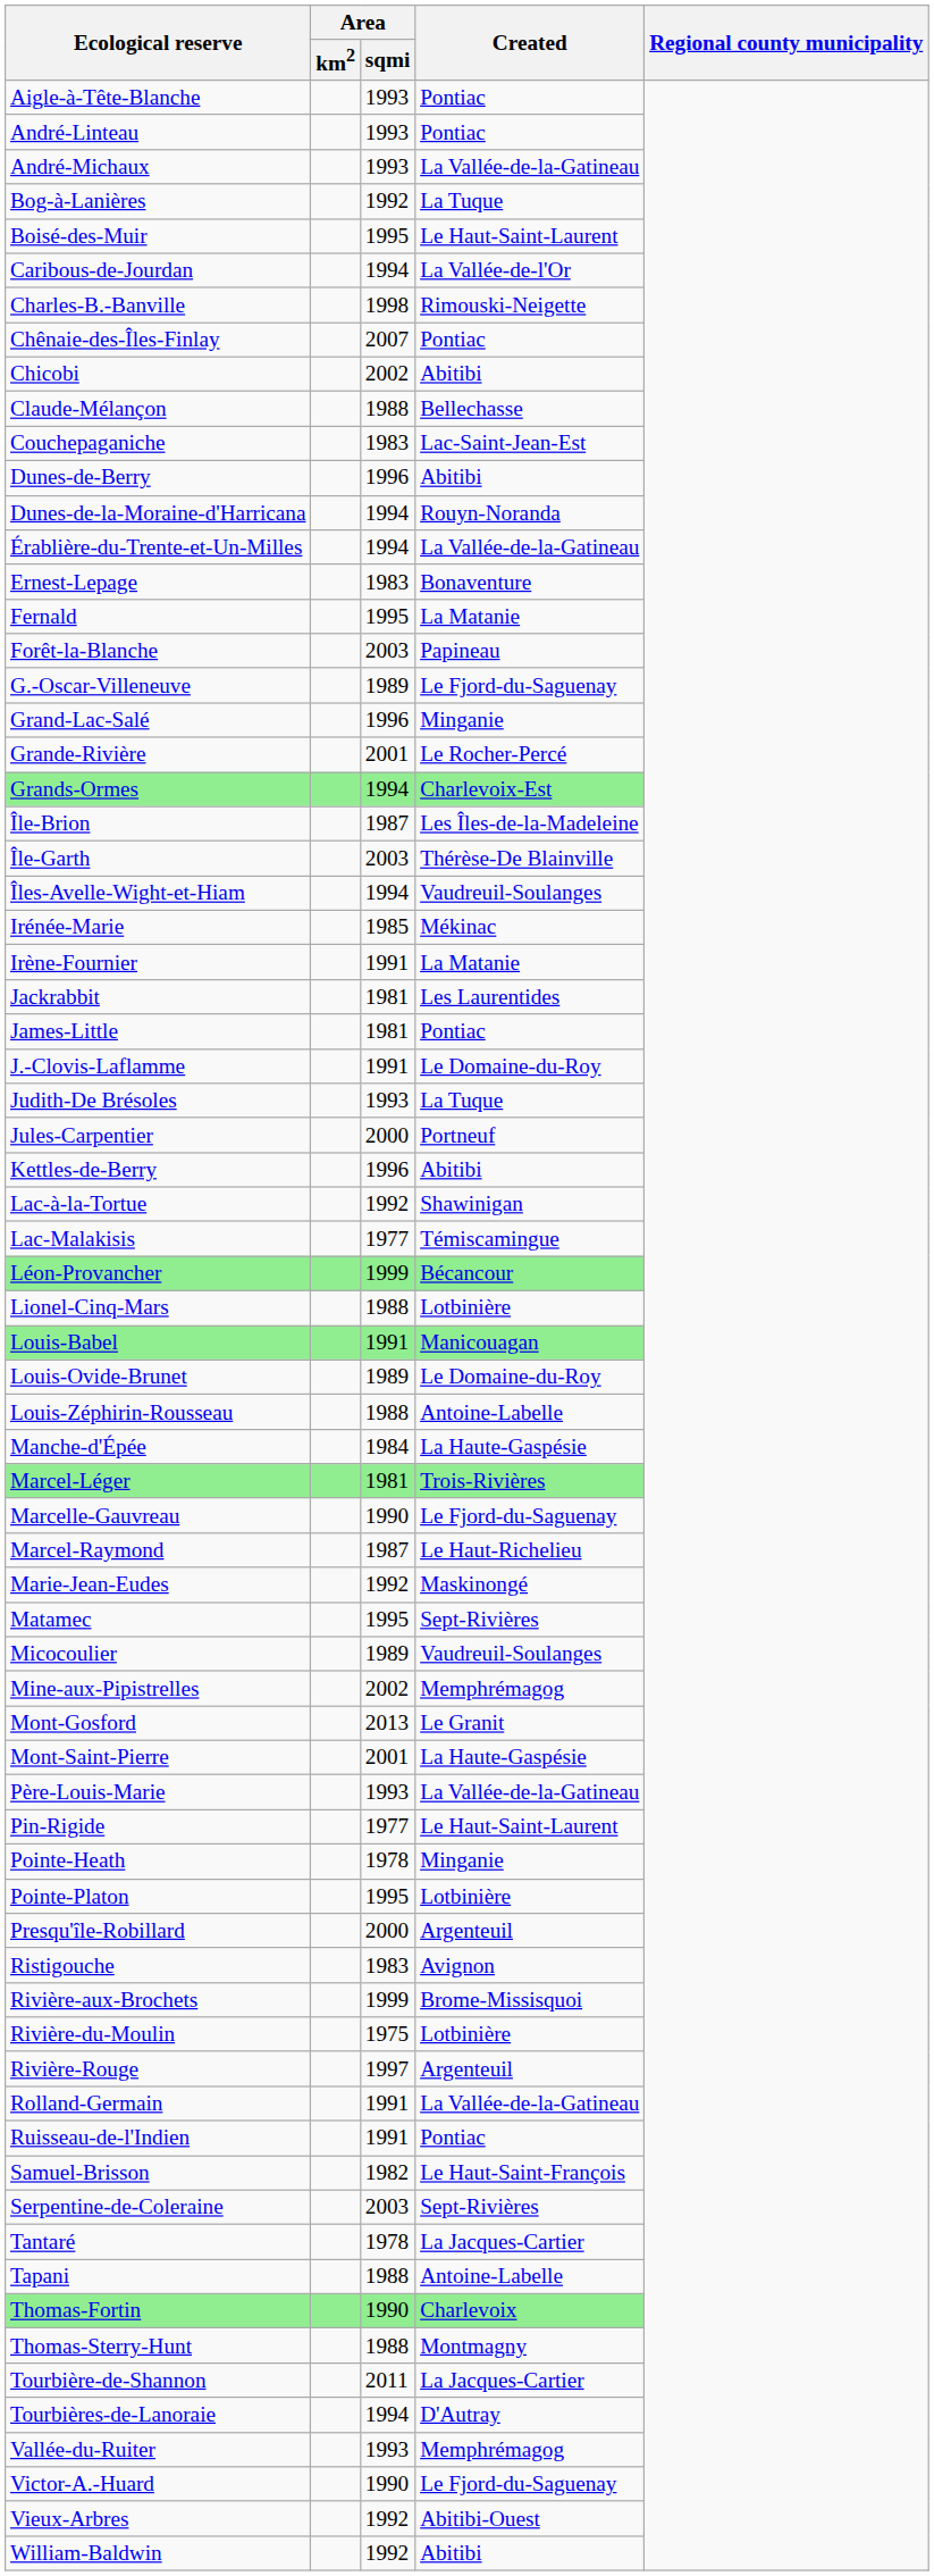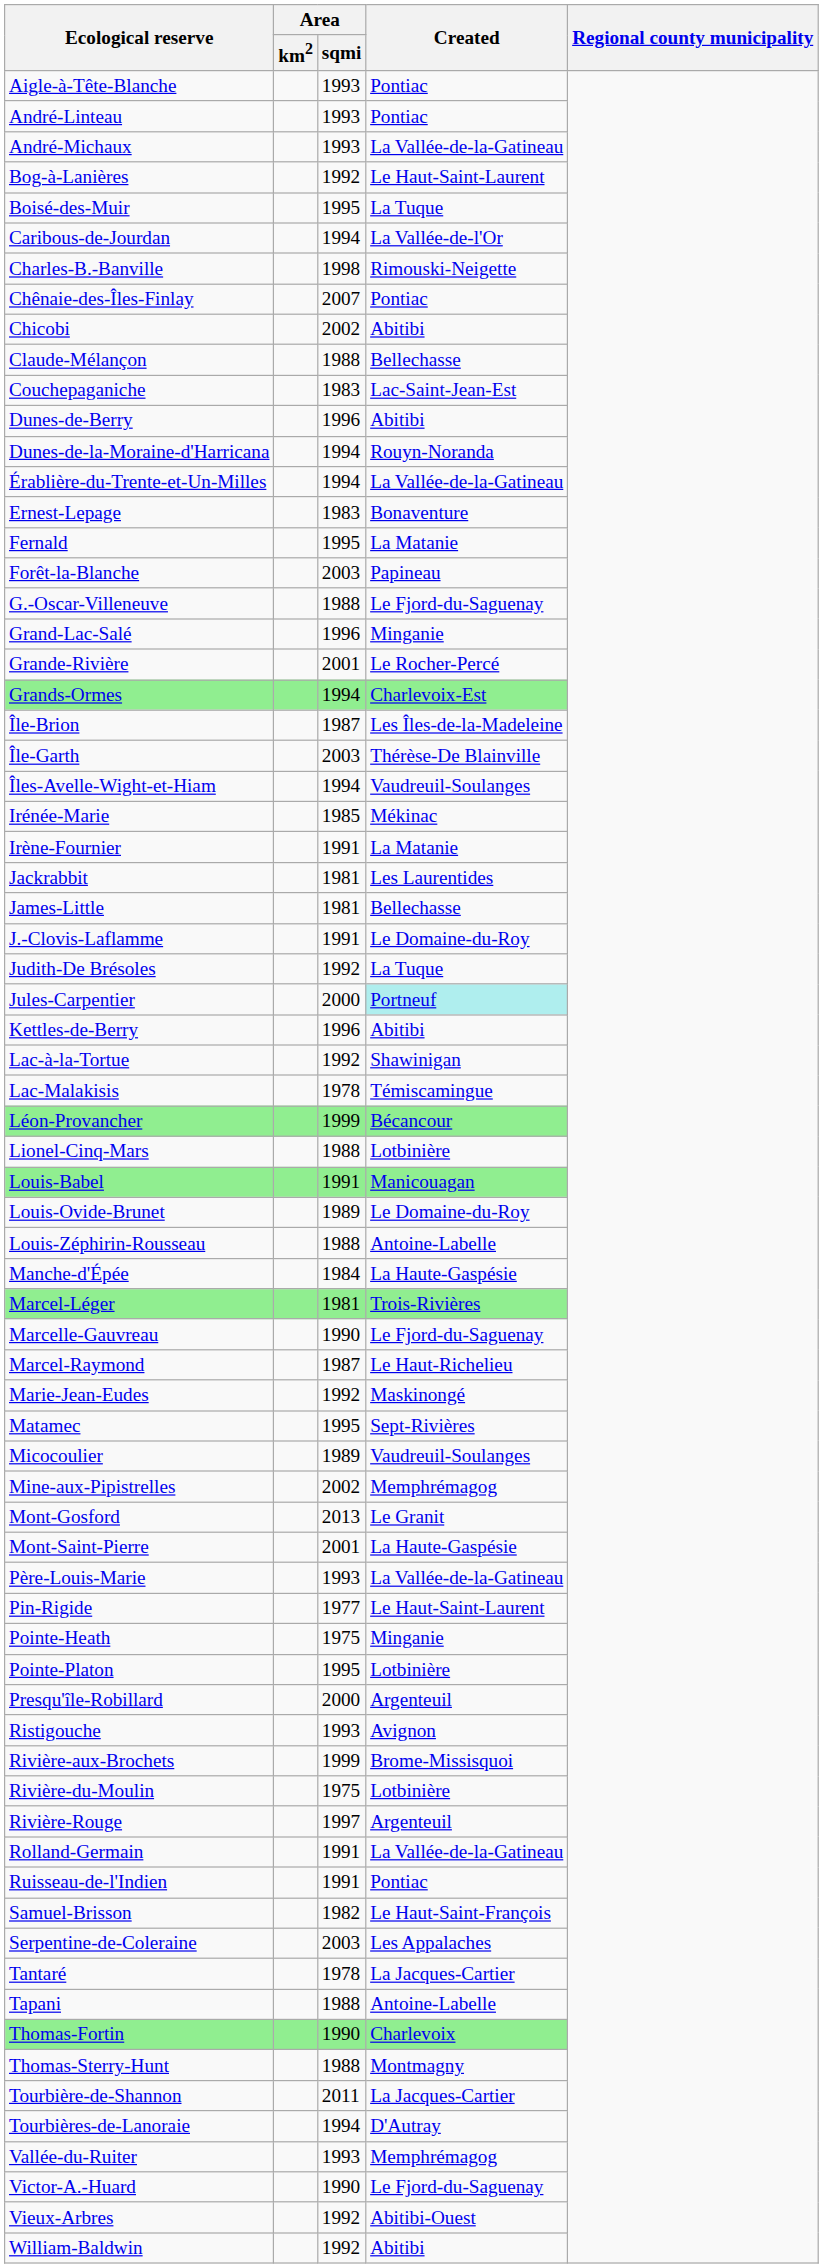 <table class="wikitable sortable">
 <tr>
 <th rowspan=2>Ecological reserve</th>
 <th colspan=2>Area</th>
 <th rowspan=2>Created</th>
 <th rowspan=2><a href='#'>Regional county municipality</a></th>
 </tr>
 <tr>
 <th>km<sup>2</sup></th>
 <th>sqmi</th>
 </tr>
 <tr>
 <td><a href='#'>Aigle-à-Tête-Blanche</a></td>
 <td></td>
 <td>1993</td>
 <td><a href='#'>Pontiac</a></td>
 </tr>
 <tr>
 <td><a href='#'>André-Linteau</a></td>
 <td></td>
 <td>1993</td>
 <td><a href='#'>Pontiac</a></td>
 </tr>
 <tr>
 <td><a href='#'>André-Michaux</a></td>
 <td></td>
 <td>1993</td>
 <td><a href='#'>La Vallée-de-la-Gatineau</a></td>
 </tr>
 <tr>
 <td><a href='#'>Bog-à-Lanières</a></td>
 <td></td>
 <td>1992</td>
-<td><a href='#'>La Tuque</a></td>
+<td><a href='#'>Le Haut-Saint-Laurent</a></td>
 </tr>
 <tr>
 <td><a href='#'>Boisé-des-Muir</a></td>
 <td></td>
 <td>1995</td>
-<td><a href='#'>Le Haut-Saint-Laurent</a></td>
+<td><a href='#'>La Tuque</a></td>
 </tr>
 <tr>
 <td><a href='#'>Caribous-de-Jourdan</a></td>
 <td></td>
 <td>1994</td>
 <td><a href='#'>La Vallée-de-l'Or</a></td>
 </tr>
 <tr>
 <td><a href='#'>Charles-B.-Banville</a></td>
 <td></td>
 <td>1998</td>
 <td><a href='#'>Rimouski-Neigette</a></td>
 </tr>
 <tr>
 <td><a href='#'>Chênaie-des-Îles-Finlay</a></td>
 <td></td>
 <td>2007</td>
 <td><a href='#'>Pontiac</a></td>
 </tr>
 <tr>
 <td><a href='#'>Chicobi</a></td>
 <td></td>
 <td>2002</td>
 <td><a href='#'>Abitibi</a></td>
 </tr>
 <tr>
 <td><a href='#'>Claude-Mélançon</a></td>
 <td></td>
 <td>1988</td>
 <td><a href='#'>Bellechasse</a></td>
 </tr>
 <tr>
 <td><a href='#'>Couchepaganiche</a></td>
 <td></td>
 <td>1983</td>
 <td><a href='#'>Lac-Saint-Jean-Est</a></td>
 </tr>
 <tr>
 <td><a href='#'>Dunes-de-Berry</a></td>
 <td></td>
 <td>1996</td>
 <td><a href='#'>Abitibi</a></td>
 </tr>
 <tr>
 <td><a href='#'>Dunes-de-la-Moraine-d'Harricana</a></td>
 <td></td>
 <td>1994</td>
 <td><a href='#'>Rouyn-Noranda</a></td>
 </tr>
 <tr>
 <td><a href='#'>Érablière-du-Trente-et-Un-Milles</a></td>
 <td></td>
 <td>1994</td>
 <td><a href='#'>La Vallée-de-la-Gatineau</a></td>
 </tr>
 <tr>
 <td><a href='#'>Ernest-Lepage</a></td>
 <td></td>
 <td>1983</td>
 <td><a href='#'>Bonaventure</a></td>
 </tr>
 <tr>
 <td><a href='#'>Fernald</a></td>
 <td></td>
 <td>1995</td>
 <td><a href='#'>La Matanie</a></td>
 </tr>
 <tr>
 <td><a href='#'>Forêt-la-Blanche</a></td>
 <td></td>
 <td>2003</td>
 <td><a href='#'>Papineau</a></td>
 </tr>
 <tr>
 <td><a href='#'>G.-Oscar-Villeneuve</a></td>
 <td></td>
-<td>1989</td>
+<td>1988</td>
 <td><a href='#'>Le Fjord-du-Saguenay</a></td>
 </tr>
 <tr>
 <td><a href='#'>Grand-Lac-Salé</a></td>
 <td></td>
 <td>1996</td>
 <td><a href='#'>Minganie</a></td>
 </tr>
 <tr>
 <td><a href='#'>Grande-Rivière</a></td>
 <td></td>
 <td>2001</td>
 <td><a href='#'>Le Rocher-Percé</a></td>
 </tr>
 <tr bgcolor=lightgreen>
 <td><a href='#'>Grands-Ormes</a></td>
 <td></td>
 <td>1994</td>
 <td><a href='#'>Charlevoix-Est</a></td>
 </tr>
 <tr>
 <td><a href='#'>Île-Brion</a></td>
 <td></td>
 <td>1987</td>
 <td><a href='#'>Les Îles-de-la-Madeleine</a></td>
 </tr>
 <tr>
 <td><a href='#'>Île-Garth</a></td>
 <td></td>
 <td>2003</td>
 <td><a href='#'>Thérèse-De Blainville</a></td>
 </tr>
 <tr>
 <td><a href='#'>Îles-Avelle-Wight-et-Hiam</a></td>
 <td></td>
 <td>1994</td>
 <td><a href='#'>Vaudreuil-Soulanges</a></td>
 </tr>
 <tr>
 <td><a href='#'>Irénée-Marie</a></td>
 <td></td>
 <td>1985</td>
 <td><a href='#'>Mékinac</a></td>
 </tr>
 <tr>
 <td><a href='#'>Irène-Fournier</a></td>
 <td></td>
 <td>1991</td>
 <td><a href='#'>La Matanie</a></td>
 </tr>
 <tr>
 <td><a href='#'>Jackrabbit</a></td>
 <td></td>
 <td>1981</td>
 <td><a href='#'>Les Laurentides</a></td>
 </tr>
 <tr>
 <td><a href='#'>James-Little</a></td>
 <td></td>
 <td>1981</td>
-<td><a href='#'>Pontiac</a></td>
+<td><a href='#'>Bellechasse</a></td>
 </tr>
 <tr>
 <td><a href='#'>J.-Clovis-Laflamme</a></td>
 <td></td>
 <td>1991</td>
 <td><a href='#'>Le Domaine-du-Roy</a></td>
 </tr>
 <tr>
 <td><a href='#'>Judith-De Brésoles</a></td>
 <td></td>
-<td>1993</td>
+<td>1992</td>
 <td><a href='#'>La Tuque</a></td>
 </tr>
 <tr>
 <td><a href='#'>Jules-Carpentier</a></td>
 <td></td>
 <td>2000</td>
-<td><a href='#'>Portneuf</a></td>
+<td style="background: paleturquoise;"><a href='#'>Portneuf</a></td>
 </tr>
 <tr>
 <td><a href='#'>Kettles-de-Berry</a></td>
 <td></td>
 <td>1996</td>
 <td><a href='#'>Abitibi</a></td>
 </tr>
 <tr>
 <td><a href='#'>Lac-à-la-Tortue</a></td>
 <td></td>
 <td>1992</td>
 <td><a href='#'>Shawinigan</a></td>
 </tr>
 <tr>
 <td><a href='#'>Lac-Malakisis</a></td>
 <td></td>
-<td>1977</td>
+<td>1978</td>
 <td><a href='#'>Témiscamingue</a></td>
 </tr>
 <tr bgcolor=lightgreen>
 <td><a href='#'>Léon-Provancher</a></td>
 <td></td>
 <td>1999</td>
 <td><a href='#'>Bécancour</a></td>
 </tr>
 <tr>
 <td><a href='#'>Lionel-Cinq-Mars</a></td>
 <td></td>
 <td>1988</td>
 <td><a href='#'>Lotbinière</a></td>
 </tr>
 <tr bgcolor=lightgreen>
 <td><a href='#'>Louis-Babel</a></td>
 <td></td>
 <td>1991</td>
 <td><a href='#'>Manicouagan</a></td>
 </tr>
 <tr>
 <td><a href='#'>Louis-Ovide-Brunet</a></td>
 <td></td>
 <td>1989</td>
 <td><a href='#'>Le Domaine-du-Roy</a></td>
 </tr>
 <tr>
 <td><a href='#'>Louis-Zéphirin-Rousseau</a></td>
 <td></td>
 <td>1988</td>
 <td><a href='#'>Antoine-Labelle</a></td>
 </tr>
 <tr>
 <td><a href='#'>Manche-d'Épée</a></td>
 <td></td>
 <td>1984</td>
 <td><a href='#'>La Haute-Gaspésie</a></td>
 </tr>
 <tr bgcolor=lightgreen>
 <td><a href='#'>Marcel-Léger</a></td>
 <td></td>
 <td>1981</td>
 <td><a href='#'>Trois-Rivières</a></td>
 </tr>
 <tr>
 <td><a href='#'>Marcelle-Gauvreau</a></td>
 <td></td>
 <td>1990</td>
 <td><a href='#'>Le Fjord-du-Saguenay</a></td>
 </tr>
 <tr>
 <td><a href='#'>Marcel-Raymond</a></td>
 <td></td>
 <td>1987</td>
 <td><a href='#'>Le Haut-Richelieu</a></td>
 </tr>
 <tr>
 <td><a href='#'>Marie-Jean-Eudes</a></td>
 <td></td>
 <td>1992</td>
 <td><a href='#'>Maskinongé</a></td>
 </tr>
 <tr>
 <td><a href='#'>Matamec</a></td>
 <td></td>
 <td>1995</td>
 <td><a href='#'>Sept-Rivières</a></td>
 </tr>
 <tr>
 <td><a href='#'>Micocoulier</a></td>
 <td></td>
 <td>1989</td>
 <td><a href='#'>Vaudreuil-Soulanges</a></td>
 </tr>
 <tr>
 <td><a href='#'>Mine-aux-Pipistrelles</a></td>
 <td></td>
 <td>2002</td>
 <td><a href='#'>Memphrémagog</a></td>
 </tr>
 <tr>
 <td><a href='#'>Mont-Gosford</a></td>
 <td></td>
 <td>2013</td>
 <td><a href='#'>Le Granit</a></td>
 </tr>
 <tr>
 <td><a href='#'>Mont-Saint-Pierre</a></td>
 <td></td>
 <td>2001</td>
 <td><a href='#'>La Haute-Gaspésie</a></td>
 </tr>
 <tr>
 <td><a href='#'>Père-Louis-Marie</a></td>
 <td></td>
 <td>1993</td>
 <td><a href='#'>La Vallée-de-la-Gatineau</a></td>
 </tr>
 <tr>
 <td><a href='#'>Pin-Rigide</a></td>
 <td></td>
 <td>1977</td>
 <td><a href='#'>Le Haut-Saint-Laurent</a></td>
 </tr>
 <tr>
 <td><a href='#'>Pointe-Heath</a></td>
 <td></td>
-<td>1978</td>
+<td>1975</td>
 <td><a href='#'>Minganie</a></td>
 </tr>
 <tr>
 <td><a href='#'>Pointe-Platon</a></td>
 <td></td>
 <td>1995</td>
 <td><a href='#'>Lotbinière</a></td>
 </tr>
 <tr>
 <td><a href='#'>Presqu'île-Robillard</a></td>
 <td></td>
 <td>2000</td>
 <td><a href='#'>Argenteuil</a></td>
 </tr>
 <tr>
 <td><a href='#'>Ristigouche</a></td>
 <td></td>
-<td>1983</td>
+<td>1993</td>
 <td><a href='#'>Avignon</a></td>
 </tr>
 <tr>
 <td><a href='#'>Rivière-aux-Brochets</a></td>
 <td></td>
 <td>1999</td>
 <td><a href='#'>Brome-Missisquoi</a></td>
 </tr>
 <tr>
 <td><a href='#'>Rivière-du-Moulin</a></td>
 <td></td>
 <td>1975</td>
 <td><a href='#'>Lotbinière</a></td>
 </tr>
 <tr>
 <td><a href='#'>Rivière-Rouge</a></td>
 <td></td>
 <td>1997</td>
 <td><a href='#'>Argenteuil</a></td>
 </tr>
 <tr>
 <td><a href='#'>Rolland-Germain</a></td>
 <td></td>
 <td>1991</td>
 <td><a href='#'>La Vallée-de-la-Gatineau</a></td>
 </tr>
 <tr>
 <td><a href='#'>Ruisseau-de-l'Indien</a></td>
 <td></td>
 <td>1991</td>
 <td><a href='#'>Pontiac</a></td>
 </tr>
 <tr>
 <td><a href='#'>Samuel-Brisson</a></td>
 <td></td>
 <td>1982</td>
 <td><a href='#'>Le Haut-Saint-François</a></td>
 </tr>
 <tr>
 <td><a href='#'>Serpentine-de-Coleraine</a></td>
 <td></td>
 <td>2003</td>
-<td><a href='#'>Sept-Rivières</a></td>
+<td><a href='#'>Les Appalaches</a></td>
 </tr>
 <tr>
 <td><a href='#'>Tantaré</a></td>
 <td></td>
 <td>1978</td>
 <td><a href='#'>La Jacques-Cartier</a></td>
 </tr>
 <tr>
 <td><a href='#'>Tapani</a></td>
 <td></td>
 <td>1988</td>
 <td><a href='#'>Antoine-Labelle</a></td>
 </tr>
 <tr bgcolor=lightgreen>
 <td><a href='#'>Thomas-Fortin</a></td>
 <td></td>
 <td>1990</td>
 <td><a href='#'>Charlevoix</a></td>
 </tr>
 <tr>
 <td><a href='#'>Thomas-Sterry-Hunt</a></td>
 <td></td>
 <td>1988</td>
 <td><a href='#'>Montmagny</a></td>
 </tr>
 <tr>
 <td><a href='#'>Tourbière-de-Shannon</a></td>
 <td></td>
 <td>2011</td>
 <td><a href='#'>La Jacques-Cartier</a></td>
 </tr>
 <tr>
 <td><a href='#'>Tourbières-de-Lanoraie</a></td>
 <td></td>
 <td>1994</td>
 <td><a href='#'>D'Autray</a></td>
 </tr>
 <tr>
 <td><a href='#'>Vallée-du-Ruiter</a></td>
 <td></td>
 <td>1993</td>
 <td><a href='#'>Memphrémagog</a></td>
 </tr>
 <tr>
 <td><a href='#'>Victor-A.-Huard</a></td>
 <td></td>
 <td>1990</td>
 <td><a href='#'>Le Fjord-du-Saguenay</a></td>
 </tr>
 <tr>
 <td><a href='#'>Vieux-Arbres</a></td>
 <td></td>
 <td>1992</td>
 <td><a href='#'>Abitibi-Ouest</a></td>
 </tr>
 <tr>
 <td><a href='#'>William-Baldwin</a></td>
 <td></td>
 <td>1992</td>
 <td><a href='#'>Abitibi</a></td>
 </tr>
 </table>
